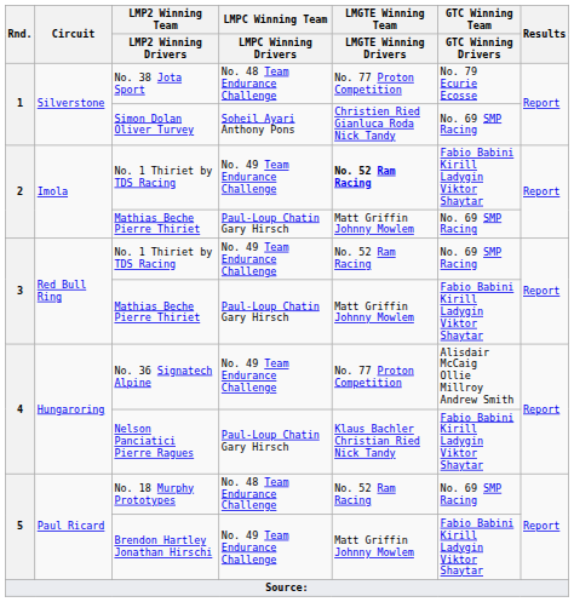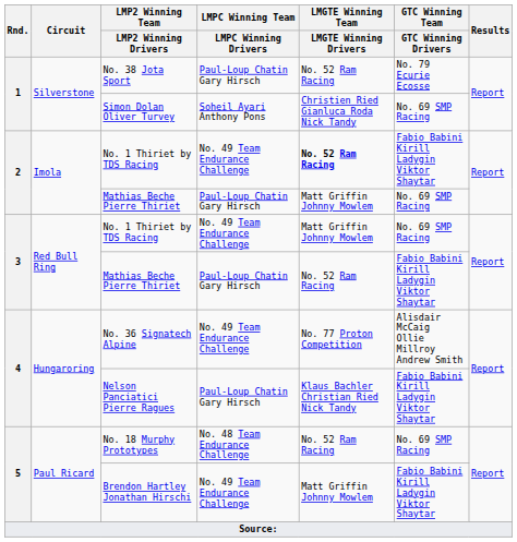 <table class="wikitable" style="font-size: 85%;">
 <tr>
 <th rowspan=2>Rnd.</th>
 <th rowspan=2>Circuit</th>
 <th>LMP2 Winning Team</th>
 <th>LMPC Winning Team</th>
 <th>LMGTE Winning Team</th>
 <th>GTC Winning Team</th>
 <th rowspan=2>Results</th>
 </tr>
 <tr>
 <th>LMP2 Winning Drivers</th>
 <th>LMPC Winning Drivers</th>
 <th>LMGTE Winning Drivers</th>
 <th>GTC Winning Drivers</th>
 </tr>
 <tr>
 <th rowspan=2>1</th>
 <td rowspan=2><a href='#'>Silverstone</a></td>
 <td> No. 38 <a href='#'>Jota Sport</a></td>
-<td> No. 48 <a href='#'>Team Endurance Challenge</a></td>
-<td> No. 77 <a href='#'>Proton Competition</a></td>
+<td> <a href='#'>Paul-Loup Chatin</a><br> Gary Hirsch</td>
+<td> No. 52 <a href='#'>Ram Racing</a></td>
 <td> No. 79 <a href='#'>Ecurie Ecosse</a></td>
 <td rowspan=2><a href='#'>Report</a></td>
 </tr>
 <tr>
 <td> <a href='#'>Simon Dolan</a><br> <a href='#'>Oliver Turvey</a></td>
 <td> <a href='#'>Soheil Ayari</a><br> Anthony Pons</td>
 <td> <a href='#'>Christien Ried</a><br> <a href='#'>Gianluca Roda</a><br> <a href='#'>Nick Tandy</a></td>
 <td> No. 69 <a href='#'>SMP Racing</a></td>
 </tr>
 <tr>
 <th rowspan=2>2</th>
 <td rowspan=2><a href='#'>Imola</a></td>
 <td> No. 1 Thiriet by <a href='#'>TDS Racing</a></td>
 <td> No. 49 <a href='#'>Team Endurance Challenge</a></td>
 <td><strong> No. 52 <a href='#'>Ram Racing</a></strong></td>
 <td> <a href='#'>Fabio Babini</a><br> <a href='#'>Kirill Ladygin</a><br> <a href='#'>Viktor Shaytar</a></td>
 <td rowspan=2><a href='#'>Report</a></td>
 </tr>
 <tr>
 <td> <a href='#'>Mathias Beche</a><br> <a href='#'>Pierre Thiriet</a></td>
 <td> <a href='#'>Paul-Loup Chatin</a><br> Gary Hirsch</td>
 <td> Matt Griffin<br> <a href='#'>Johnny Mowlem</a></td>
 <td> No. 69 <a href='#'>SMP Racing</a></td>
 </tr>
 <tr>
 <th rowspan=2>3</th>
 <td rowspan=2><a href='#'>Red Bull Ring</a></td>
 <td> No. 1 Thiriet by <a href='#'>TDS Racing</a></td>
 <td> No. 49 <a href='#'>Team Endurance Challenge</a></td>
-<td> No. 52 <a href='#'>Ram Racing</a></td>
+<td> Matt Griffin<br> <a href='#'>Johnny Mowlem</a></td>
 <td> No. 69 <a href='#'>SMP Racing</a></td>
 <td rowspan=2><a href='#'>Report</a></td>
 </tr>
 <tr>
 <td> <a href='#'>Mathias Beche</a><br> <a href='#'>Pierre Thiriet</a></td>
 <td> <a href='#'>Paul-Loup Chatin</a><br> Gary Hirsch</td>
-<td> Matt Griffin<br> <a href='#'>Johnny Mowlem</a></td>
+<td> No. 52 <a href='#'>Ram Racing</a></td>
 <td> <a href='#'>Fabio Babini</a><br> <a href='#'>Kirill Ladygin</a><br> <a href='#'>Viktor Shaytar</a></td>
 </tr>
 <tr>
 <th rowspan=2>4</th>
 <td rowspan=2><a href='#'>Hungaroring</a></td>
 <td> No. 36 <a href='#'>Signatech</a> <a href='#'>Alpine</a></td>
 <td> No. 49 <a href='#'>Team Endurance Challenge</a></td>
 <td> No. 77 <a href='#'>Proton Competition</a></td>
 <td> Alisdair McCaig<br> Ollie Millroy<br> Andrew Smith</td>
 <td rowspan=2><a href='#'>Report</a></td>
 </tr>
 <tr>
 <td> <a href='#'>Nelson Panciatici</a><br> <a href='#'>Pierre Ragues</a></td>
 <td> <a href='#'>Paul-Loup Chatin</a><br> Gary Hirsch</td>
 <td> <a href='#'>Klaus Bachler</a><br> <a href='#'>Christian Ried</a><br> <a href='#'>Nick Tandy</a></td>
 <td> <a href='#'>Fabio Babini</a><br> <a href='#'>Kirill Ladygin</a><br> <a href='#'>Viktor Shaytar</a></td>
 </tr>
 <tr>
 <th rowspan=2>5</th>
 <td rowspan=2><a href='#'>Paul Ricard</a></td>
 <td> No. 18 <a href='#'>Murphy Prototypes</a></td>
 <td> No. 48 <a href='#'>Team Endurance Challenge</a></td>
 <td> No. 52 <a href='#'>Ram Racing</a></td>
 <td> No. 69 <a href='#'>SMP Racing</a></td>
 <td rowspan=2><a href='#'>Report</a></td>
 </tr>
 <tr>
 <td> <a href='#'>Brendon Hartley</a><br> <a href='#'>Jonathan Hirschi</a></td>
 <td> No. 49 <a href='#'>Team Endurance Challenge</a></td>
 <td> Matt Griffin<br> <a href='#'>Johnny Mowlem</a></td>
 <td> <a href='#'>Fabio Babini</a><br> <a href='#'>Kirill Ladygin</a><br>  <a href='#'>Viktor Shaytar</a></td>
 </tr>
 <tr class="sortbottom">
 <td colspan="7" style="background-color:#EAECF0;text-align:center"><strong>Source:</strong></td>
 </tr>
 </table>
